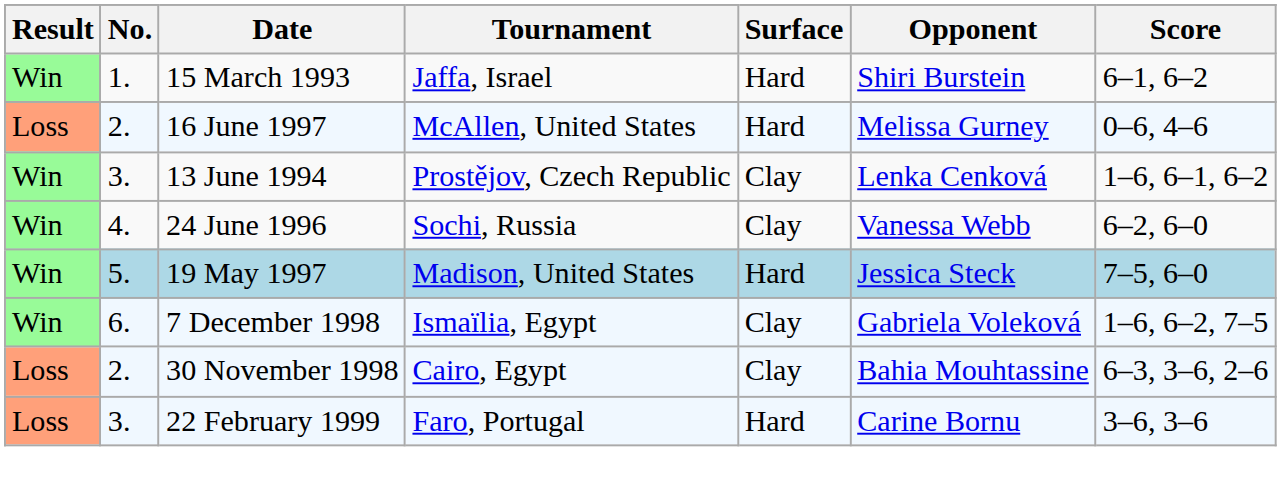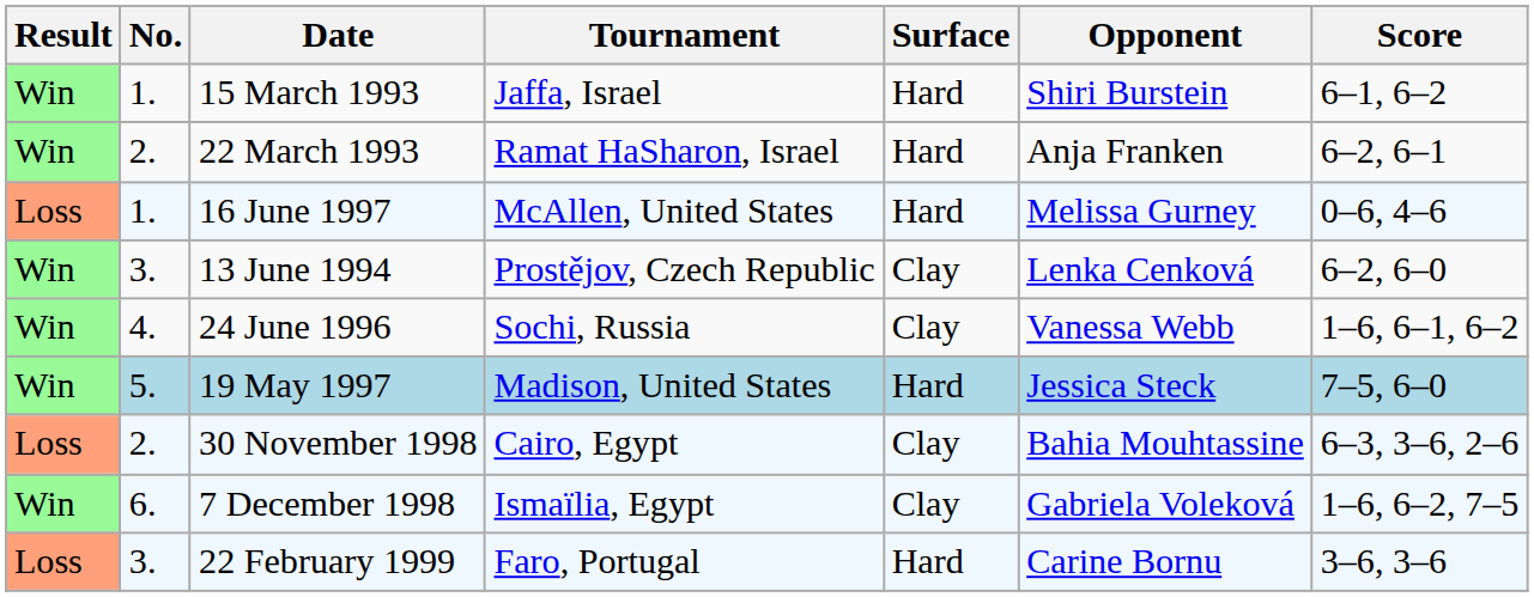 <table class="sortable wikitable" style="font-size:97%;">
 <tr>
 <th>Result</th>
 <th>No.</th>
 <th>Date</th>
 <th>Tournament</th>
 <th>Surface</th>
 <th>Opponent</th>
 <th class="unsortable">Score</th>
 </tr>
 <tr>
 <td style="background:#98fb98;">Win</td>
 <td>1.</td>
 <td>15 March 1993</td>
 <td><a href='#'>Jaffa</a>, Israel</td>
 <td>Hard</td>
 <td> <a href='#'>Shiri Burstein</a></td>
 <td>6–1, 6–2</td>
 </tr>
+<tr>
+<td style="background:#98fb98;">Win</td>
+<td>2.</td>
+<td>22 March 1993</td>
+<td><a href='#'>Ramat HaSharon</a>, Israel</td>
+<td>Hard</td>
+<td> Anja Franken</td>
+<td>6–2, 6–1</td>
+</tr>
 <tr style="background:#f0f8ff;">
 <td style="background:#ffa07a;">Loss</td>
-<td>2.</td>
+<td>1.</td>
 <td>16 June 1997</td>
 <td><a href='#'>McAllen</a>, United States</td>
 <td>Hard</td>
 <td> <a href='#'>Melissa Gurney</a></td>
 <td>0–6, 4–6</td>
 </tr>
 <tr>
 <td style="background:#98fb98;">Win</td>
 <td>3.</td>
 <td>13 June 1994</td>
 <td><a href='#'>Prostějov</a>, Czech Republic</td>
 <td>Clay</td>
 <td> <a href='#'>Lenka Cenková</a></td>
-<td>1–6, 6–1, 6–2</td>
+<td>6–2, 6–0</td>
 </tr>
 <tr>
 <td style="background:#98fb98;">Win</td>
 <td>4.</td>
 <td>24 June 1996</td>
 <td><a href='#'>Sochi</a>, Russia</td>
 <td>Clay</td>
 <td> <a href='#'>Vanessa Webb</a></td>
-<td>6–2, 6–0</td>
+<td>1–6, 6–1, 6–2</td>
 </tr>
 <tr style="background:lightblue;">
 <td style="background:#98fb98;">Win</td>
 <td>5.</td>
 <td>19 May 1997</td>
 <td><a href='#'>Madison</a>, United States</td>
 <td>Hard</td>
 <td> <a href='#'>Jessica Steck</a></td>
 <td>7–5, 6–0</td>
+</tr>
+<tr style="background:#f0f8ff;">
+<td style="background:#ffa07a;">Loss</td>
+<td>2.</td>
+<td>30 November 1998</td>
+<td><a href='#'>Cairo</a>, Egypt</td>
+<td>Clay</td>
+<td> <a href='#'>Bahia Mouhtassine</a></td>
+<td>6–3, 3–6, 2–6</td>
 </tr>
 <tr style="background:#f0f8ff;">
 <td style="background:#98fb98;">Win</td>
 <td>6.</td>
 <td>7 December 1998</td>
 <td><a href='#'>Ismaïlia</a>, Egypt</td>
 <td>Clay</td>
 <td> <a href='#'>Gabriela Voleková</a></td>
 <td>1–6, 6–2, 7–5</td>
 </tr>
 <tr style="background:#f0f8ff;">
 <td style="background:#ffa07a;">Loss</td>
-<td>2.</td>
-<td>30 November 1998</td>
-<td><a href='#'>Cairo</a>, Egypt</td>
-<td>Clay</td>
-<td> <a href='#'>Bahia Mouhtassine</a></td>
-<td>6–3, 3–6, 2–6</td>
-</tr>
-<tr style="background:#f0f8ff;">
-<td style="background:#ffa07a;">Loss</td>
 <td>3.</td>
 <td>22 February 1999</td>
 <td><a href='#'>Faro</a>, Portugal</td>
 <td>Hard</td>
 <td> <a href='#'>Carine Bornu</a></td>
 <td>3–6, 3–6</td>
 </tr>
 </table>
